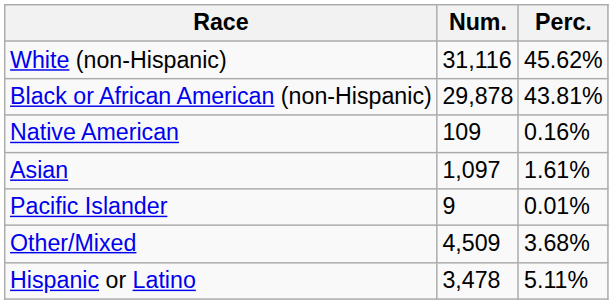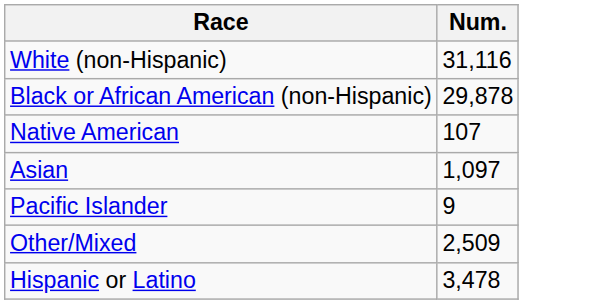 <table class="wikitable">
 <tr>
 <th>Race</th>
 <th>Num.</th>
-<th>Perc.</th>
 </tr>
 <tr>
 <td><a href='#'>White</a> (non-Hispanic)</td>
 <td>31,116</td>
-<td>45.62%</td>
 </tr>
 <tr>
 <td><a href='#'>Black or African American</a> (non-Hispanic)</td>
 <td>29,878</td>
-<td>43.81%</td>
 </tr>
 <tr>
 <td><a href='#'>Native American</a></td>
-<td>109</td>
-<td>0.16%</td>
+<td>107</td>
 </tr>
 <tr>
 <td><a href='#'>Asian</a></td>
 <td>1,097</td>
-<td>1.61%</td>
 </tr>
 <tr>
 <td><a href='#'>Pacific Islander</a></td>
 <td>9</td>
-<td>0.01%</td>
 </tr>
 <tr>
 <td><a href='#'>Other/Mixed</a></td>
-<td>4,509</td>
-<td>3.68%</td>
+<td>2,509</td>
 </tr>
 <tr>
 <td><a href='#'>Hispanic</a> or <a href='#'>Latino</a></td>
 <td>3,478</td>
-<td>5.11%</td>
 </tr>
 </table>
